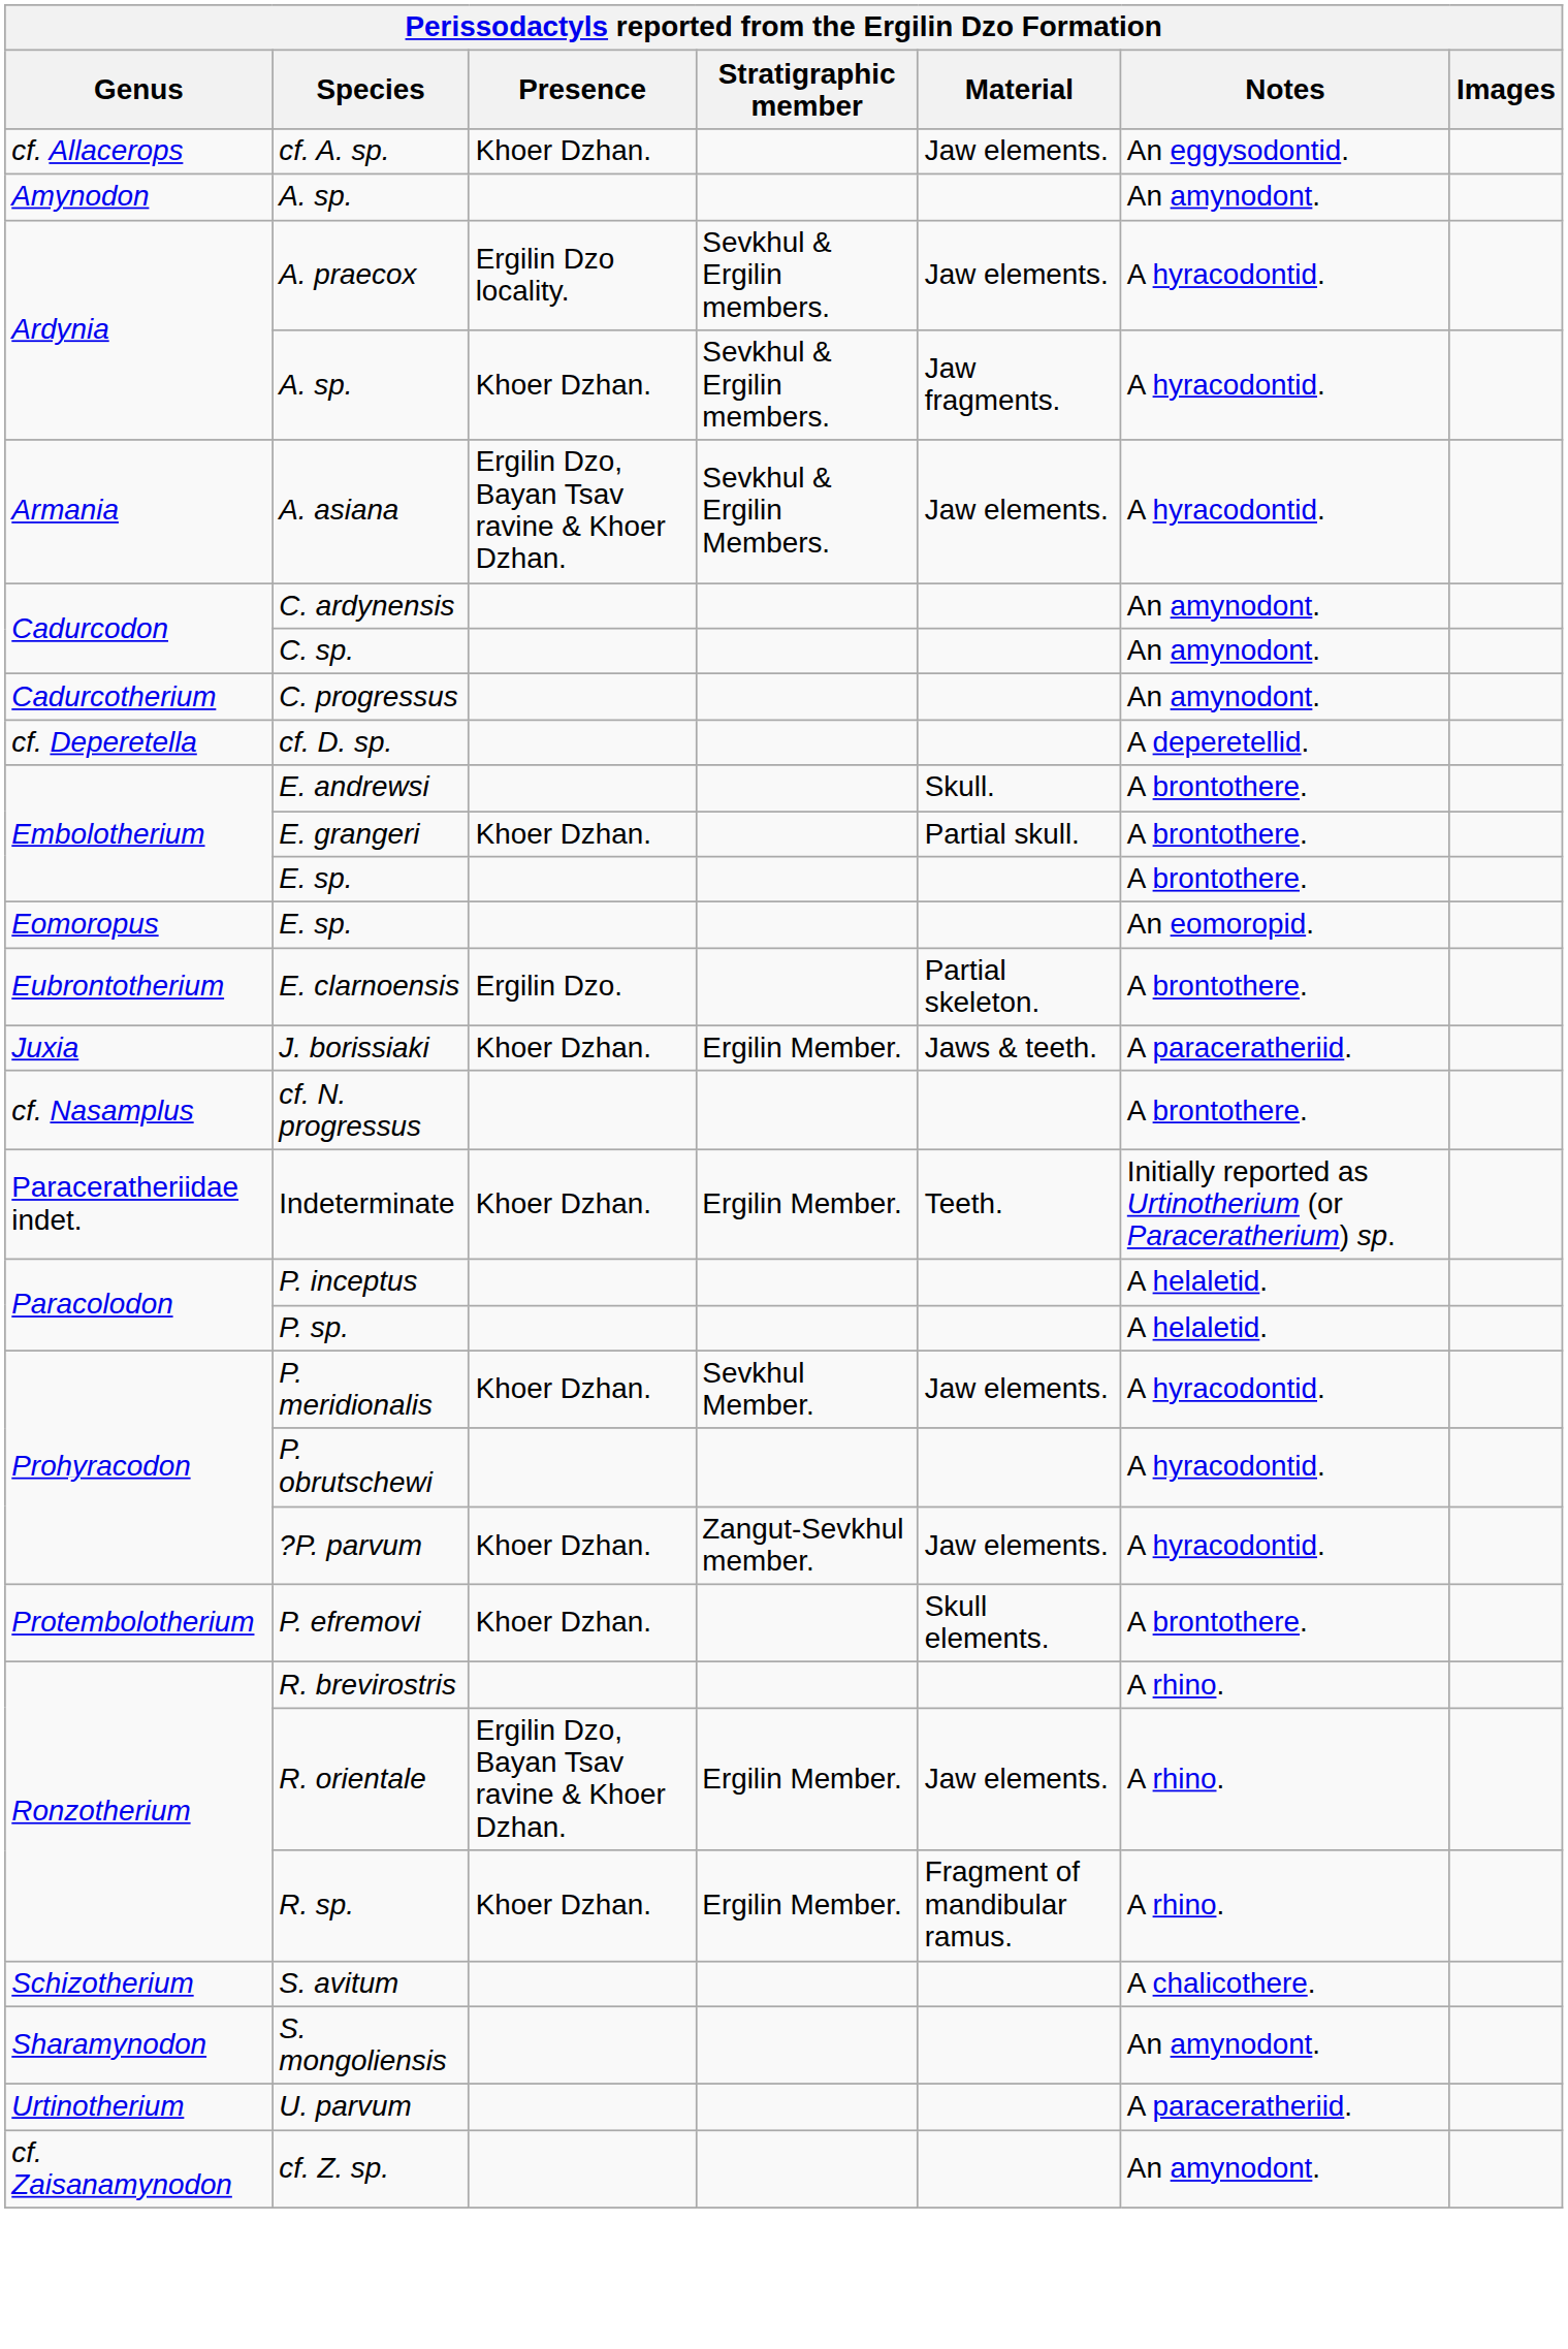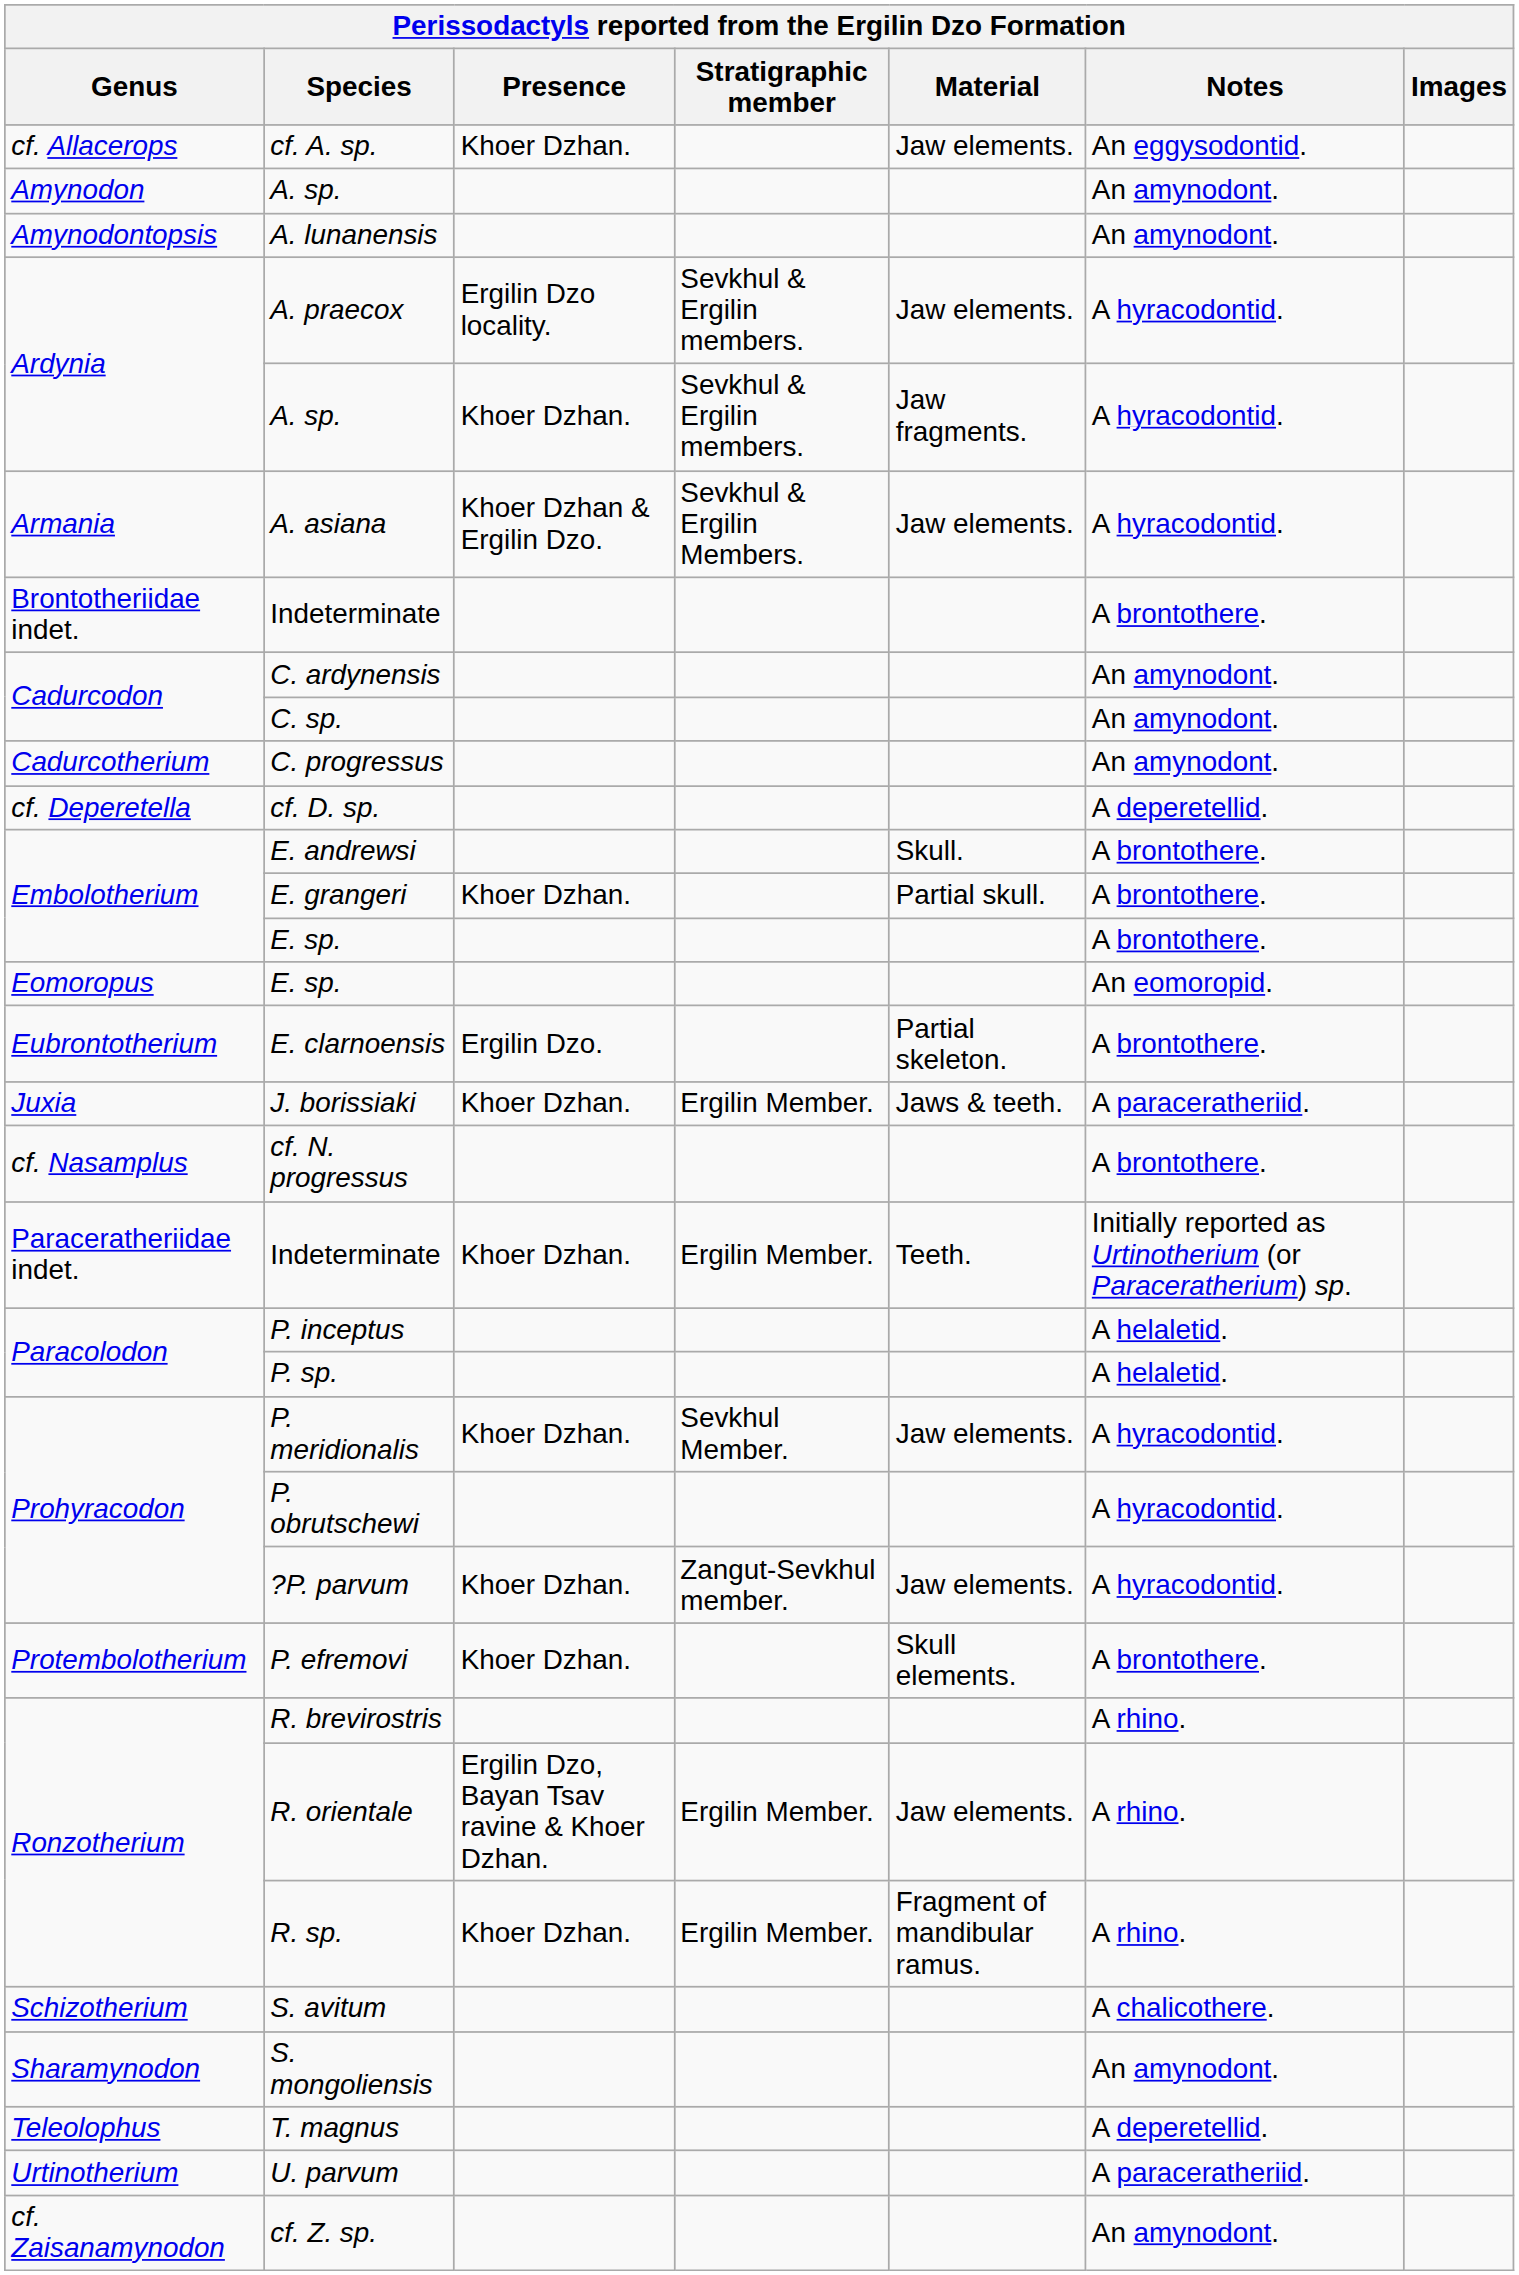 <table class="wikitable" align="center">
 <tr>
 <th colspan="7" align="center"><strong><a href='#'>Perissodactyls</a> reported from the Ergilin Dzo Formation</strong></th>
 </tr>
 <tr>
 <th>Genus</th>
 <th>Species</th>
 <th>Presence</th>
 <th><strong>Stratigraphic member</strong></th>
 <th><strong>Material</strong></th>
 <th>Notes</th>
 <th>Images</th>
 </tr>
 <tr>
 <td><em>cf. <a href='#'>Allacerops</a></em></td>
 <td><em>cf. A. sp.</em></td>
 <td>Khoer Dzhan.</td>
 <td></td>
 <td>Jaw elements.</td>
 <td>An <a href='#'>eggysodontid</a>.</td>
 <td></td>
 </tr>
 <tr>
 <td><em><a href='#'>Amynodon</a></em></td>
 <td><em>A. sp.</em></td>
 <td></td>
 <td></td>
 <td></td>
 <td>An <a href='#'>amynodont</a>.</td>
 <td></td>
 </tr>
 <tr>
+<td><em><a href='#'>Amynodontopsis</a></em></td>
+<td><em>A. lunanensis</em></td>
+<td></td>
+<td></td>
+<td></td>
+<td>An <a href='#'>amynodont</a>.</td>
+<td></td>
+</tr>
+<tr>
 <td rowspan="2"><em><a href='#'>Ardynia</a></em></td>
 <td><em>A. praecox</em></td>
 <td>Ergilin Dzo locality.</td>
 <td>Sevkhul & Ergilin members.</td>
 <td>Jaw elements.</td>
 <td>A <a href='#'>hyracodontid</a>.</td>
 <td></td>
 </tr>
 <tr>
 <td><em>A. sp.</em></td>
 <td>Khoer Dzhan.</td>
 <td>Sevkhul & Ergilin members.</td>
 <td>Jaw fragments.</td>
 <td>A <a href='#'>hyracodontid</a>.</td>
 <td></td>
 </tr>
 <tr>
 <td><em><a href='#'>Armania</a></em></td>
 <td><em>A. asiana</em></td>
-<td>Ergilin Dzo, Bayan Tsav ravine & Khoer Dzhan.</td>
+<td>Khoer Dzhan & Ergilin Dzo.</td>
 <td>Sevkhul & Ergilin Members.</td>
 <td>Jaw elements.</td>
 <td>A <a href='#'>hyracodontid</a>.</td>
+<td></td>
+</tr>
+<tr>
+<td><a href='#'>Brontotheriidae</a> indet.</td>
+<td>Indeterminate</td>
+<td></td>
+<td></td>
+<td></td>
+<td>A <a href='#'>brontothere</a>.</td>
 <td></td>
 </tr>
 <tr>
 <td rowspan="2"><em><a href='#'>Cadurcodon</a></em></td>
 <td><em>C. ardynensis</em></td>
 <td></td>
 <td></td>
 <td></td>
 <td>An <a href='#'>amynodont</a>.</td>
 <td></td>
 </tr>
 <tr>
 <td><em>C. sp.</em></td>
 <td></td>
 <td></td>
 <td></td>
 <td>An <a href='#'>amynodont</a>.</td>
 <td></td>
 </tr>
 <tr>
 <td><em><a href='#'>Cadurcotherium</a></em></td>
 <td><em>C. progressus</em></td>
 <td></td>
 <td></td>
 <td></td>
 <td>An <a href='#'>amynodont</a>.</td>
 <td></td>
 </tr>
 <tr>
 <td><em>cf. <a href='#'>Deperetella</a></em></td>
 <td><em>cf. D. sp.</em></td>
 <td></td>
 <td></td>
 <td></td>
 <td>A <a href='#'>deperetellid</a>.</td>
 <td></td>
 </tr>
 <tr>
 <td rowspan="3"><em><a href='#'>Embolotherium</a></em></td>
 <td><em>E. andrewsi</em></td>
 <td></td>
 <td></td>
 <td>Skull.</td>
 <td>A <a href='#'>brontothere</a>.</td>
 <td></td>
 </tr>
 <tr>
 <td><em>E. grangeri</em></td>
 <td>Khoer Dzhan.</td>
 <td></td>
 <td>Partial skull.</td>
 <td>A <a href='#'>brontothere</a>.</td>
 <td></td>
 </tr>
 <tr>
 <td><em>E. sp.</em></td>
 <td></td>
 <td></td>
 <td></td>
 <td>A <a href='#'>brontothere</a>.</td>
 <td></td>
 </tr>
 <tr>
 <td><em><a href='#'>Eomoropus</a></em></td>
 <td><em>E. sp.</em></td>
 <td></td>
 <td></td>
 <td></td>
 <td>An <a href='#'>eomoropid</a>.</td>
 <td></td>
 </tr>
 <tr>
 <td><em><a href='#'>Eubrontotherium</a></em></td>
 <td><em>E. clarnoensis</em></td>
 <td>Ergilin Dzo.</td>
 <td></td>
 <td>Partial skeleton.</td>
 <td>A <a href='#'>brontothere</a>.</td>
 <td></td>
 </tr>
 <tr>
 <td><em><a href='#'>Juxia</a></em></td>
 <td><em>J. borissiaki</em></td>
 <td>Khoer Dzhan.</td>
 <td>Ergilin Member.</td>
 <td>Jaws & teeth.</td>
 <td>A <a href='#'>paraceratheriid</a>.</td>
 <td></td>
 </tr>
 <tr>
 <td><em>cf. <a href='#'>Nasamplus</a></em></td>
 <td><em>cf. N. progressus</em></td>
 <td></td>
 <td></td>
 <td></td>
 <td>A <a href='#'>brontothere</a>.</td>
 <td></td>
 </tr>
 <tr>
 <td><a href='#'>Paraceratheriidae</a> indet.</td>
 <td>Indeterminate</td>
 <td>Khoer Dzhan.</td>
 <td>Ergilin Member.</td>
 <td>Teeth.</td>
 <td>Initially reported as <em><a href='#'>Urtinotherium</a></em> (or <em><a href='#'>Paraceratherium</a></em>) <em>sp</em>.</td>
 <td></td>
 </tr>
 <tr>
 <td rowspan="2"><em><a href='#'>Paracolodon</a></em></td>
 <td><em>P. inceptus</em></td>
 <td></td>
 <td></td>
 <td></td>
 <td>A <a href='#'>helaletid</a>.</td>
 <td></td>
 </tr>
 <tr>
 <td><em>P. sp.</em></td>
 <td></td>
 <td></td>
 <td></td>
 <td>A <a href='#'>helaletid</a>.</td>
 <td></td>
 </tr>
 <tr>
 <td rowspan="3"><em><a href='#'>Prohyracodon</a></em></td>
 <td><em>P. meridionalis</em></td>
 <td>Khoer Dzhan.</td>
 <td>Sevkhul Member.</td>
 <td>Jaw elements.</td>
 <td>A <a href='#'>hyracodontid</a>.</td>
 <td></td>
 </tr>
 <tr>
 <td><em>P. obrutschewi</em></td>
 <td></td>
 <td></td>
 <td></td>
 <td>A <a href='#'>hyracodontid</a>.</td>
 <td></td>
 </tr>
 <tr>
 <td><em>?P. parvum</em></td>
 <td>Khoer Dzhan.</td>
 <td>Zangut-Sevkhul member.</td>
 <td>Jaw elements.</td>
 <td>A <a href='#'>hyracodontid</a>.</td>
 <td></td>
 </tr>
 <tr>
 <td><em><a href='#'>Protembolotherium</a></em></td>
 <td><em>P. efremovi</em></td>
 <td>Khoer Dzhan.</td>
 <td></td>
 <td>Skull elements.</td>
 <td>A <a href='#'>brontothere</a>.</td>
 <td></td>
 </tr>
 <tr>
 <td rowspan="3"><em><a href='#'>Ronzotherium</a></em></td>
 <td><em>R. brevirostris</em></td>
 <td></td>
 <td></td>
 <td></td>
 <td>A <a href='#'>rhino</a>.</td>
 <td></td>
 </tr>
 <tr>
 <td><em>R. orientale</em></td>
 <td>Ergilin Dzo, Bayan Tsav ravine & Khoer Dzhan.</td>
 <td>Ergilin Member.</td>
 <td>Jaw elements.</td>
 <td>A <a href='#'>rhino</a>.</td>
 <td></td>
 </tr>
 <tr>
 <td><em>R. sp.</em></td>
 <td>Khoer Dzhan.</td>
 <td>Ergilin Member.</td>
 <td>Fragment of mandibular ramus.</td>
 <td>A <a href='#'>rhino</a>.</td>
 <td></td>
 </tr>
 <tr>
 <td><em><a href='#'>Schizotherium</a></em></td>
 <td><em>S. avitum</em></td>
 <td></td>
 <td></td>
 <td></td>
 <td>A <a href='#'>chalicothere</a>.</td>
 <td></td>
 </tr>
 <tr>
 <td><em><a href='#'>Sharamynodon</a></em></td>
 <td><em>S. mongoliensis</em></td>
 <td></td>
 <td></td>
 <td></td>
 <td>An <a href='#'>amynodont</a>.</td>
 <td></td>
 </tr>
 <tr>
+<td><em><a href='#'>Teleolophus</a></em></td>
+<td><em>T. magnus</em></td>
+<td></td>
+<td></td>
+<td></td>
+<td>A <a href='#'>deperetellid</a>.</td>
+<td></td>
+</tr>
+<tr>
 <td><em><a href='#'>Urtinotherium</a></em></td>
 <td><em>U. parvum</em></td>
 <td></td>
 <td></td>
 <td></td>
 <td>A <a href='#'>paraceratheriid</a>.</td>
 <td></td>
 </tr>
 <tr>
 <td><em>cf. <a href='#'>Zaisanamynodon</a></em></td>
 <td><em>cf. Z. sp.</em></td>
 <td></td>
 <td></td>
 <td></td>
 <td>An <a href='#'>amynodont</a>.</td>
 <td></td>
 </tr>
 </table>
